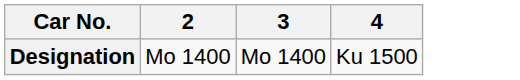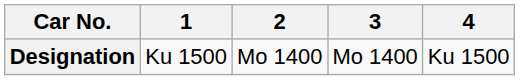 <table class="wikitable">
 <tr>
 <th>Car No.</th>
+<th>1</th>
 <th>2</th>
 <th>3</th>
 <th>4</th>
 </tr>
 <tr>
 <th>Designation</th>
+<td>Ku 1500</td>
 <td>Mo 1400</td>
 <td>Mo 1400</td>
 <td>Ku 1500</td>
 </tr>
 </table>
